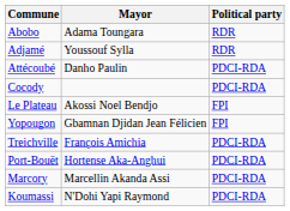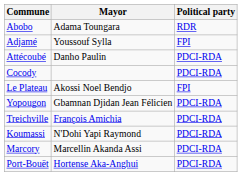 <table class=wikitable>
 <tr>
 <th>Commune</th>
 <th>Mayor</th>
 <th>Political party</th>
 </tr>
 <tr>
 <td><a href='#'>Abobo</a></td>
 <td>Adama Toungara</td>
 <td><a href='#'>RDR</a></td>
 </tr>
 <tr>
 <td><a href='#'>Adjamé</a></td>
 <td>Youssouf Sylla</td>
-<td><a href='#'>RDR</a></td>
+<td><a href='#'>FPI</a></td>
 </tr>
 <tr>
 <td><a href='#'>Attécoubé</a></td>
 <td>Danho Paulin</td>
 <td><a href='#'>PDCI-RDA</a></td>
 </tr>
 <tr>
 <td><a href='#'>Cocody</a></td>
 <td></td>
 <td><a href='#'>PDCI-RDA</a></td>
 </tr>
 <tr>
 <td><a href='#'>Le Plateau</a></td>
 <td>Akossi Noel Bendjo</td>
 <td><a href='#'>FPI</a></td>
 </tr>
 <tr>
 <td><a href='#'>Yopougon</a></td>
 <td>Gbamnan Djidan Jean Félicien</td>
-<td><a href='#'>FPI</a></td>
+<td><a href='#'>PDCI-RDA</a></td>
 </tr>
 <tr>
 <td><a href='#'>Treichville</a></td>
 <td><a href='#'>François Amichia</a></td>
 <td><a href='#'>PDCI-RDA</a></td>
 </tr>
 <tr>
-<td><a href='#'>Port-Bouët</a></td>
-<td><a href='#'>Hortense Aka-Anghui</a></td>
+<td><a href='#'>Koumassi</a></td>
+<td>N'Dohi Yapi Raymond</td>
 <td><a href='#'>PDCI-RDA</a></td>
 </tr>
 <tr>
 <td><a href='#'>Marcory</a></td>
 <td>Marcellin Akanda Assi</td>
 <td><a href='#'>PDCI-RDA</a></td>
 </tr>
 <tr>
-<td><a href='#'>Koumassi</a></td>
-<td>N'Dohi Yapi Raymond</td>
+<td><a href='#'>Port-Bouët</a></td>
+<td><a href='#'>Hortense Aka-Anghui</a></td>
 <td><a href='#'>PDCI-RDA</a></td>
 </tr>
 </table>
